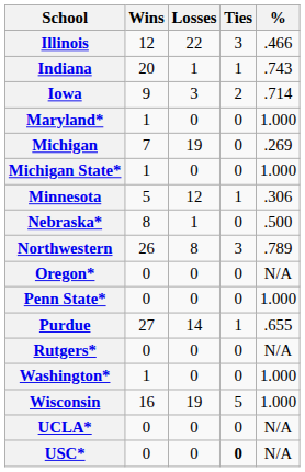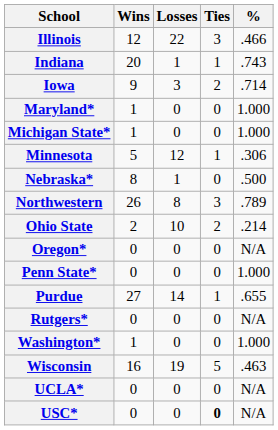 <table class="wikitable sortable" style="text-align: center;">
 <tr>
 <th>School</th>
 <th>Wins</th>
 <th>Losses</th>
 <th>Ties</th>
 <th>%</th>
 </tr>
 <tr>
 <th><a href='#'>Illinois</a></th>
 <td>12</td>
 <td>22</td>
 <td>3</td>
 <td>.466</td>
 </tr>
 <tr>
 <th><a href='#'>Indiana</a></th>
 <td>20</td>
 <td>1</td>
 <td>1</td>
 <td>.743</td>
 </tr>
 <tr>
 <th><a href='#'>Iowa</a></th>
 <td>9</td>
 <td>3</td>
 <td>2</td>
 <td>.714</td>
 </tr>
 <tr>
 <th><a href='#'>Maryland*</a></th>
 <td>1</td>
 <td>0</td>
 <td>0</td>
 <td>1.000</td>
 </tr>
 <tr>
-<th><a href='#'>Michigan</a></th>
-<td>7</td>
-<td>19</td>
-<td>0</td>
-<td>.269</td>
-</tr>
-<tr>
 <th><a href='#'>Michigan State*</a></th>
 <td>1</td>
 <td>0</td>
 <td>0</td>
 <td>1.000</td>
 </tr>
 <tr>
 <th><a href='#'>Minnesota</a></th>
 <td>5</td>
 <td>12</td>
 <td>1</td>
 <td>.306</td>
 </tr>
 <tr>
 <th><a href='#'>Nebraska*</a></th>
 <td>8</td>
 <td>1</td>
 <td>0</td>
 <td>.500</td>
 </tr>
 <tr>
 <th><a href='#'>Northwestern</a></th>
 <td>26</td>
 <td>8</td>
 <td>3</td>
 <td>.789</td>
+</tr>
+<tr>
+<th><a href='#'>Ohio State</a></th>
+<td>2</td>
+<td>10</td>
+<td>2</td>
+<td>.214</td>
 </tr>
 <tr>
 <th><a href='#'>Oregon*</a></th>
 <td>0</td>
 <td>0</td>
 <td>0</td>
 <td>N/A</td>
 </tr>
 <tr>
 <th><a href='#'>Penn State*</a></th>
 <td>0</td>
 <td>0</td>
 <td>0</td>
 <td>1.000</td>
 </tr>
 <tr>
 <th><a href='#'>Purdue</a></th>
 <td>27</td>
 <td>14</td>
 <td>1</td>
 <td>.655</td>
 </tr>
 <tr>
 <th><a href='#'>Rutgers*</a></th>
 <td>0</td>
 <td>0</td>
 <td>0</td>
 <td>N/A</td>
 </tr>
 <tr>
 <th><a href='#'>Washington*</a></th>
 <td>1</td>
 <td>0</td>
 <td>0</td>
 <td>1.000</td>
 </tr>
 <tr>
 <th><a href='#'>Wisconsin</a></th>
 <td>16</td>
 <td>19</td>
 <td>5</td>
-<td>1.000</td>
+<td>.463</td>
 </tr>
 <tr>
 <th><a href='#'>UCLA*</a></th>
 <td>0</td>
 <td>0</td>
 <td>0</td>
 <td>N/A</td>
 </tr>
 <tr>
 <th><a href='#'>USC*</a></th>
 <td>0</td>
 <td>0</td>
 <td><strong>0</strong></td>
 <td>N/A</td>
 </tr>
 </table>
